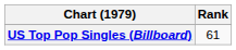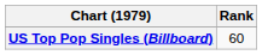 <table class="wikitable plainrowheaders">
 <tr>
 <th>Chart (1979)</th>
 <th>Rank</th>
 </tr>
 <tr>
 </tr>
 <tr>
 <th scope="row"><a href='#'>US Top Pop Singles (<em>Billboard</em>)</a></th>
-<td align="center">61</td>
+<td align="center">60</td>
 </tr>
 </table>
